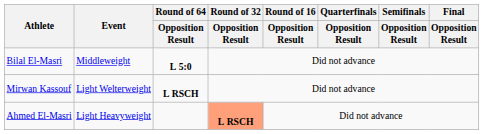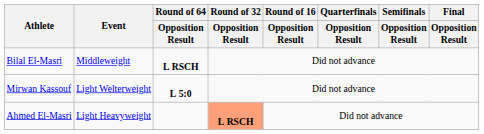 <table class="wikitable" style="font-size:90%">
 <tr>
 <th rowspan="2">Athlete</th>
 <th rowspan="2">Event</th>
 <th>Round of 64</th>
 <th>Round of 32</th>
 <th>Round of 16</th>
 <th>Quarterfinals</th>
 <th>Semifinals</th>
 <th>Final</th>
 </tr>
 <tr>
 <th>Opposition<br>Result</th>
 <th>Opposition<br>Result</th>
 <th>Opposition<br>Result</th>
 <th>Opposition<br>Result</th>
 <th>Opposition<br>Result</th>
 <th>Opposition<br>Result</th>
 </tr>
 <tr>
 <td><a href='#'>Bilal El-Masri</a></td>
 <td><a href='#'>Middleweight</a></td>
-<td align=center><br><strong>L</strong> <strong>5:0</strong></td>
+<td align=center><br><strong>L</strong> <strong>RSCH</strong></td>
 <td align=center colspan="7">Did not advance</td>
 </tr>
 <tr>
 <td><a href='#'>Mirwan Kassouf</a></td>
 <td><a href='#'>Light Welterweight</a></td>
-<td align=center><br><strong>L</strong> <strong>RSCH</strong></td>
+<td align=center><br><strong>L</strong> <strong>5:0</strong></td>
 <td align=center colspan="7">Did not advance</td>
 </tr>
 <tr>
 <td><a href='#'>Ahmed El-Masri</a></td>
 <td><a href='#'>Light Heavyweight</a></td>
 <td></td>
 <td align=center style="background: lightsalmon;"><br><strong>L</strong> <strong>RSCH</strong></td>
 <td align=center colspan="6">Did not advance</td>
 </tr>
 </table>
